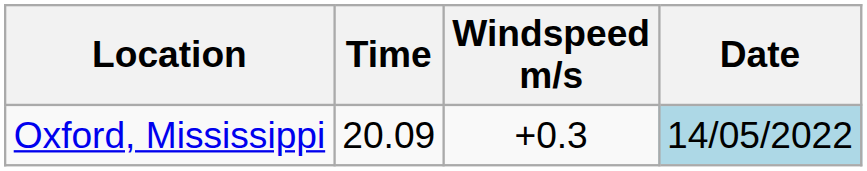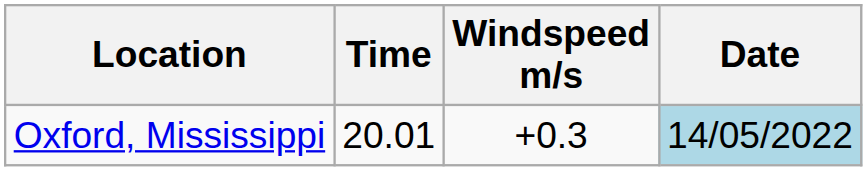 <table class="wikitable" style= "text-align: center">
 <tr>
 <th>Location</th>
 <th>Time</th>
 <th>Windspeed<br>m/s</th>
 <th>Date</th>
 </tr>
 <tr>
 <td><a href='#'>Oxford, Mississippi</a></td>
-<td>20.09</td>
+<td>20.01</td>
 <td>+0.3</td>
 <td style="background: lightblue;">14/05/2022</td>
 </tr>
 </table>
